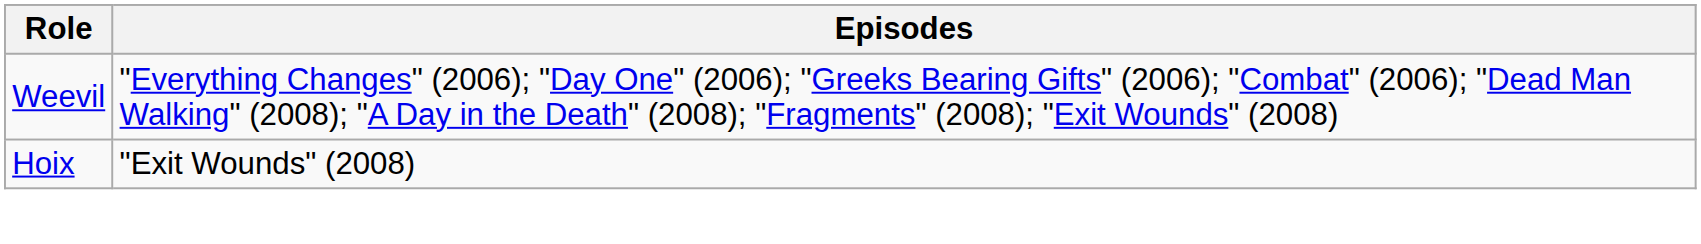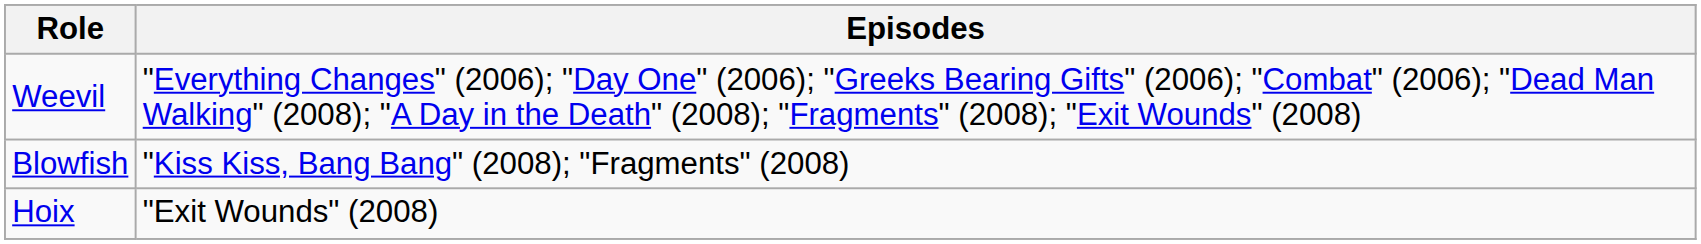 <table class="wikitable">
 <tr style="background:#ccc; text-align:center;">
 <th>Role</th>
 <th>Episodes</th>
 </tr>
 <tr>
 <td><a href='#'>Weevil</a></td>
 <td>"<a href='#'>Everything Changes</a>" (2006); "<a href='#'>Day One</a>" (2006); "<a href='#'>Greeks Bearing Gifts</a>" (2006); "<a href='#'>Combat</a>" (2006); "<a href='#'>Dead Man Walking</a>" (2008); "<a href='#'>A Day in the Death</a>" (2008); "<a href='#'>Fragments</a>" (2008); "<a href='#'>Exit Wounds</a>" (2008)</td>
 </tr>
 <tr>
+<td><a href='#'>Blowfish</a></td>
+<td>"<a href='#'>Kiss Kiss, Bang Bang</a>" (2008); "Fragments" (2008)</td>
+</tr>
+<tr>
 <td><a href='#'>Hoix</a></td>
 <td>"Exit Wounds" (2008)</td>
 </tr>
 </table>
